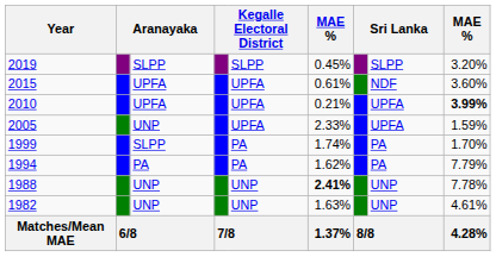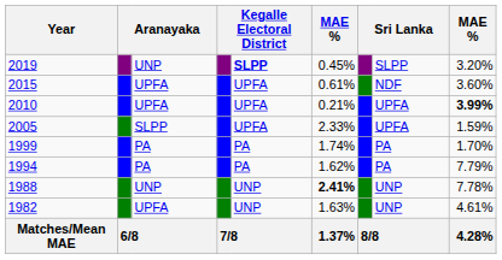 <table class="wikitable">
 <tr>
 <th>Year</th>
 <th colspan="2" width="144px">Aranayaka</th>
 <th colspan="2" width="144px"><a href='#'>Kegalle Electoral District</a></th>
 <th><a href='#'>MAE</a> %</th>
 <th colspan="2" width="144px">Sri Lanka</th>
 <th>MAE %</th>
 </tr>
 <tr>
 <td><a href='#'>2019</a></td>
 <td style="background-color:purple;" width="10px"></td>
-<td style="text-align:left;"><a href='#'>SLPP</a></td>
+<td style="text-align:left;"><a href='#'>UNP</a></td>
 <td style="background-color:purple;" width="10px"></td>
-<td style="text-align:left;"><a href='#'>SLPP</a></td>
+<td style="text-align:left;"><strong><a href='#'>SLPP</a></strong></td>
 <td style="text-align:right;">0.45%</td>
 <td style="background-color:purple;" width="10px"></td>
 <td style="text-align:left;"><a href='#'>SLPP</a></td>
 <td style="text-align:right;">3.20%</td>
 </tr>
 <tr>
 <td><a href='#'>2015</a></td>
 <td style="background-color:blue;" width="10px"></td>
 <td style="text-align:left;"><a href='#'>UPFA</a></td>
 <td style="background-color:blue;" width="10px"></td>
 <td style="text-align:left;"><a href='#'>UPFA</a></td>
 <td style="text-align:right;">0.61%</td>
 <td style="background-color:green;" width="10px"></td>
 <td style="text-align:left;"><a href='#'>NDF</a></td>
 <td style="text-align:right;">3.60%</td>
 </tr>
 <tr>
 <td><a href='#'>2010</a></td>
 <td style="background-color:blue;" width="10px"></td>
 <td style="text-align:left;"><a href='#'>UPFA</a></td>
 <td style="background-color:blue;" width="10px"></td>
 <td style="text-align:left;"><a href='#'>UPFA</a></td>
 <td style="text-align:right;">0.21%</td>
 <td style="background-color:blue;" width="10px"></td>
 <td style="text-align:left;"><a href='#'>UPFA</a></td>
 <td style="text-align:right;"><strong>3.99%</strong></td>
 </tr>
 <tr>
 <td><a href='#'>2005</a></td>
 <td style="background-color:green;" width="10px"></td>
-<td style="text-align:left;"><a href='#'>UNP</a></td>
+<td style="text-align:left;"><a href='#'>SLPP</a></td>
 <td style="background-color:blue;" width="10px"></td>
 <td style="text-align:left;"><a href='#'>UPFA</a></td>
 <td style="text-align:right;">2.33%</td>
 <td style="background-color:blue;" width="10px"></td>
 <td style="text-align:left;"><a href='#'>UPFA</a></td>
 <td style="text-align:right;">1.59%</td>
 </tr>
 <tr>
 <td><a href='#'>1999</a></td>
 <td style="background-color:blue;" width="10px"></td>
-<td style="text-align:left;"><a href='#'>SLPP</a></td>
+<td style="text-align:left;"><a href='#'>PA</a></td>
 <td style="background-color:blue;" width="10px"></td>
 <td style="text-align:left;"><a href='#'>PA</a></td>
 <td style="text-align:right;">1.74%</td>
 <td style="background-color:blue;" width="10px"></td>
 <td style="text-align:left;"><a href='#'>PA</a></td>
 <td style="text-align:right;">1.70%</td>
 </tr>
 <tr>
 <td><a href='#'>1994</a></td>
 <td style="background-color:blue;" width="10px"></td>
 <td style="text-align:left;"><a href='#'>PA</a></td>
 <td style="background-color:blue;" width="10px"></td>
 <td style="text-align:left;"><a href='#'>PA</a></td>
 <td style="text-align:right;">1.62%</td>
 <td style="background-color:blue;" width="10px"></td>
 <td style="text-align:left;"><a href='#'>PA</a></td>
 <td style="text-align:right;">7.79%</td>
 </tr>
 <tr>
 <td><a href='#'>1988</a></td>
 <td style="background-color:green;" width="10px"></td>
 <td style="text-align:left;"><a href='#'>UNP</a></td>
 <td style="background-color:green;" width="10px"></td>
 <td style="text-align:left;"><a href='#'>UNP</a></td>
 <td style="text-align:right;"><strong>2.41%</strong></td>
 <td style="background-color:green;" width="10px"></td>
 <td style="text-align:left;"><a href='#'>UNP</a></td>
 <td style="text-align:right;">7.78%</td>
 </tr>
 <tr>
 <td><a href='#'>1982</a></td>
 <td style="background-color:green;" width="10px"></td>
-<td style="text-align:left;"><a href='#'>UNP</a></td>
+<td style="text-align:left;"><a href='#'>UPFA</a></td>
 <td style="background-color:green;" width="10px"></td>
 <td style="text-align:left;"><a href='#'>UNP</a></td>
 <td style="text-align:right;">1.63%</td>
 <td style="background-color:green;" width="10px"></td>
 <td style="text-align:left;"><a href='#'>UNP</a></td>
 <td style="text-align:right;">4.61%</td>
 </tr>
 <tr>
 <th>Matches/Mean MAE</th>
 <th style="text-align:left;"colspan="2" width="144px">6/8</th>
 <th style="text-align:left;"colspan="2" width="144px">7/8</th>
 <th style="text-align:right;">1.37%</th>
 <th style="text-align:left;"colspan="2" width="144px">8/8</th>
 <th style="text-align:right;">4.28%</th>
 </tr>
 </table>
